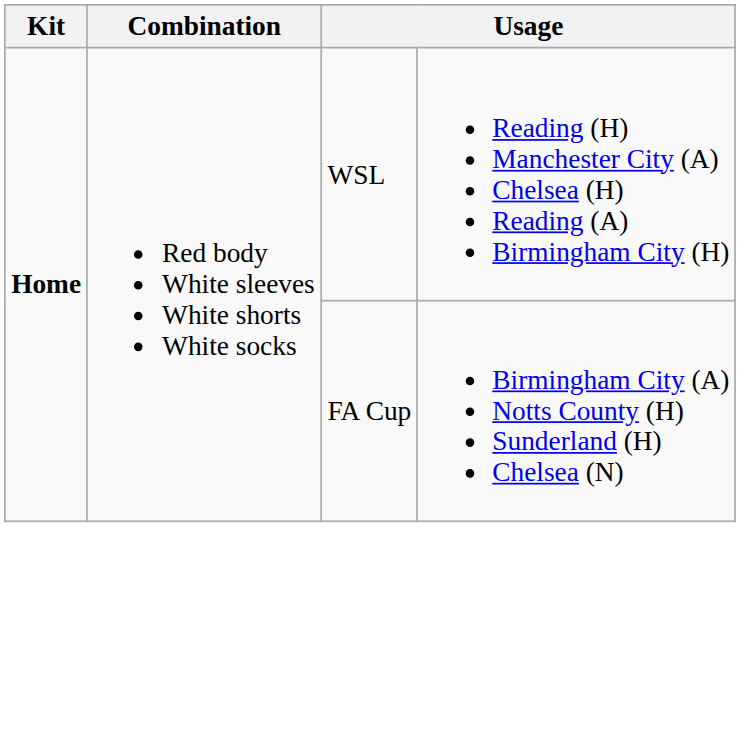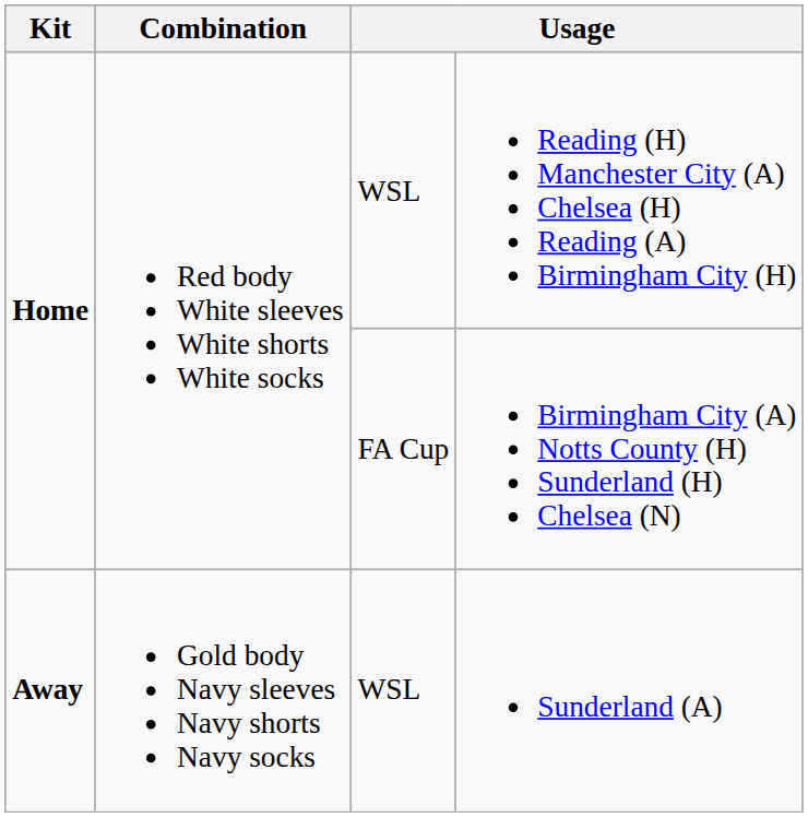 <table class="wikitable">
 <tr>
 <th>Kit</th>
 <th>Combination</th>
 <th colspan="2">Usage</th>
 </tr>
 <tr>
 <td rowspan="2"><strong>Home</strong></td>
 <td rowspan="2"><br><ul><li>Red body</li><li>White sleeves</li><li>White shorts</li><li>White socks</li></ul></td>
 <td>WSL</td>
 <td><br><ul><li><a href='#'>Reading</a> (H)</li><li><a href='#'>Manchester City</a> (A)</li><li><a href='#'>Chelsea</a> (H)</li><li><a href='#'>Reading</a> (A)</li><li><a href='#'>Birmingham City</a> (H)</li></ul></td>
 </tr>
 <tr>
 <td>FA Cup</td>
 <td><br><ul><li><a href='#'>Birmingham City</a> (A)</li><li><a href='#'>Notts County</a> (H)</li><li><a href='#'>Sunderland</a> (H)</li><li><a href='#'>Chelsea</a> (N)</li></ul></td>
 </tr>
+<tr>
+<td><strong>Away</strong></td>
+<td><br><ul><li>Gold body</li><li>Navy sleeves</li><li>Navy shorts</li><li>Navy socks</li></ul></td>
+<td>WSL</td>
+<td><br><ul><li><a href='#'>Sunderland</a> (A)</li></ul></td>
+</tr>
 </table>
